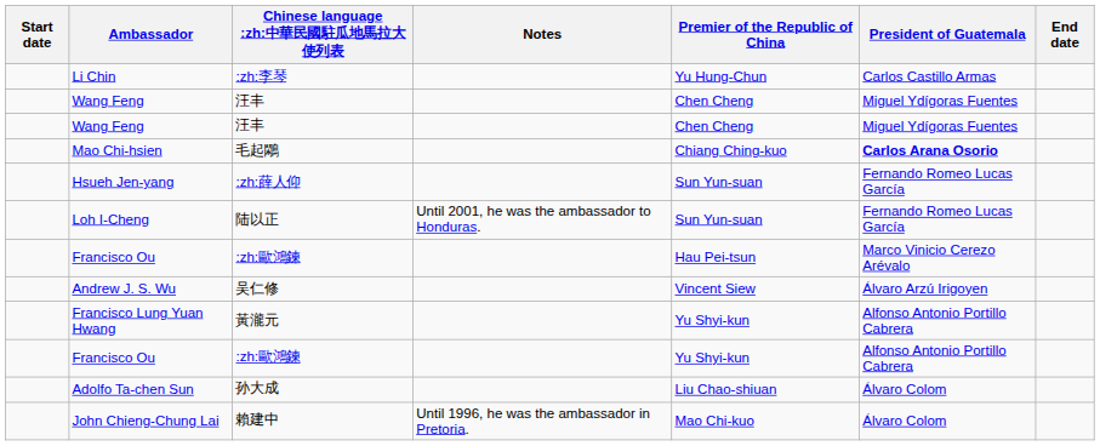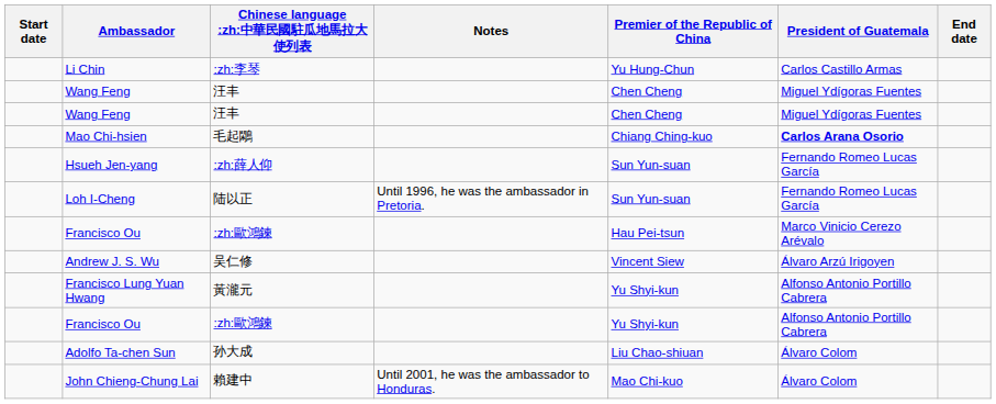 <table class="wikitable sortable">
 <tr>
 <th>Start date</th>
 <th><a href='#'>Ambassador</a></th>
 <th><a href='#'>Chinese language</a><br><a href='#'>:zh:中華民國駐瓜地馬拉大使列表</a></th>
 <th>Notes</th>
 <th><a href='#'>Premier of the Republic of China</a></th>
 <th><a href='#'>President of Guatemala</a></th>
 <th>End date</th>
 </tr>
 <tr>
 <td></td>
 <td><a href='#'>Li Chin</a></td>
 <td><a href='#'>:zh:李琴</a></td>
 <td></td>
 <td><a href='#'>Yu Hung-Chun</a></td>
 <td><a href='#'>Carlos Castillo Armas</a></td>
 <td></td>
 </tr>
 <tr>
 <td></td>
 <td><a href='#'>Wang Feng</a></td>
 <td>汪丰</td>
 <td></td>
 <td><a href='#'>Chen Cheng</a></td>
 <td><a href='#'>Miguel Ydígoras Fuentes</a></td>
 <td></td>
 </tr>
 <tr>
 <td></td>
 <td><a href='#'>Wang Feng</a></td>
 <td>汪丰</td>
 <td></td>
 <td><a href='#'>Chen Cheng</a></td>
 <td><a href='#'>Miguel Ydígoras Fuentes</a></td>
 <td></td>
 </tr>
 <tr>
 <td></td>
 <td><a href='#'>Mao Chi-hsien</a></td>
 <td>毛起鷴</td>
 <td></td>
 <td><a href='#'>Chiang Ching-kuo</a></td>
 <td><strong><a href='#'>Carlos Arana Osorio</a></strong></td>
 <td></td>
 </tr>
 <tr>
 <td></td>
 <td><a href='#'>Hsueh Jen-yang</a></td>
 <td><a href='#'>:zh:薛人仰</a></td>
 <td></td>
 <td><a href='#'>Sun Yun-suan</a></td>
 <td><a href='#'>Fernando Romeo Lucas García</a></td>
 <td></td>
 </tr>
 <tr>
 <td></td>
 <td><a href='#'>Loh I-Cheng</a></td>
 <td>陆以正</td>
-<td>Until 2001, he was the ambassador to <a href='#'>Honduras</a>.</td>
+<td>Until 1996, he was the ambassador in <a href='#'>Pretoria</a>.</td>
 <td><a href='#'>Sun Yun-suan</a></td>
 <td><a href='#'>Fernando Romeo Lucas García</a></td>
 <td></td>
 </tr>
 <tr>
 <td></td>
 <td><a href='#'>Francisco Ou</a></td>
 <td><a href='#'>:zh:歐鴻鍊</a></td>
 <td></td>
 <td><a href='#'>Hau Pei-tsun</a></td>
 <td><a href='#'>Marco Vinicio Cerezo Arévalo</a></td>
 <td></td>
 </tr>
 <tr>
 <td></td>
 <td><a href='#'>Andrew J. S. Wu</a></td>
 <td>吴仁修</td>
 <td></td>
 <td><a href='#'>Vincent Siew</a></td>
 <td><a href='#'>Álvaro Arzú Irigoyen</a></td>
 <td></td>
 </tr>
 <tr>
 <td></td>
 <td><a href='#'>Francisco Lung Yuan Hwang</a></td>
 <td>黃瀧元</td>
 <td></td>
 <td><a href='#'>Yu Shyi-kun</a></td>
 <td><a href='#'>Alfonso Antonio Portillo Cabrera</a></td>
 <td></td>
 </tr>
 <tr>
 <td></td>
 <td><a href='#'>Francisco Ou</a></td>
 <td><a href='#'>:zh:歐鴻鍊</a></td>
 <td></td>
 <td><a href='#'>Yu Shyi-kun</a></td>
 <td><a href='#'>Alfonso Antonio Portillo Cabrera</a></td>
 <td></td>
 </tr>
 <tr>
 <td></td>
 <td><a href='#'>Adolfo Ta-chen Sun</a></td>
 <td>孙大成</td>
 <td></td>
 <td><a href='#'>Liu Chao-shiuan</a></td>
 <td><a href='#'>Álvaro Colom</a></td>
 <td></td>
 </tr>
 <tr>
 <td></td>
 <td><a href='#'>John Chieng-Chung Lai</a></td>
 <td>賴建中</td>
-<td>Until 1996, he was the ambassador in <a href='#'>Pretoria</a>.</td>
+<td>Until 2001, he was the ambassador to <a href='#'>Honduras</a>.</td>
 <td><a href='#'>Mao Chi-kuo</a></td>
 <td><a href='#'>Álvaro Colom</a></td>
 <td></td>
 </tr>
 </table>
